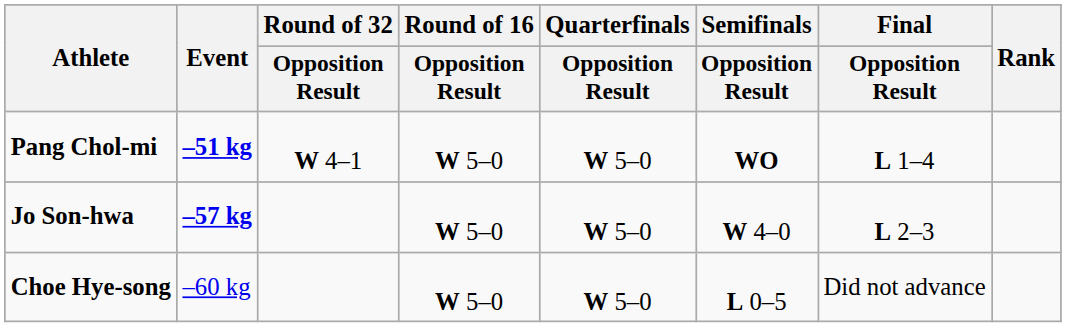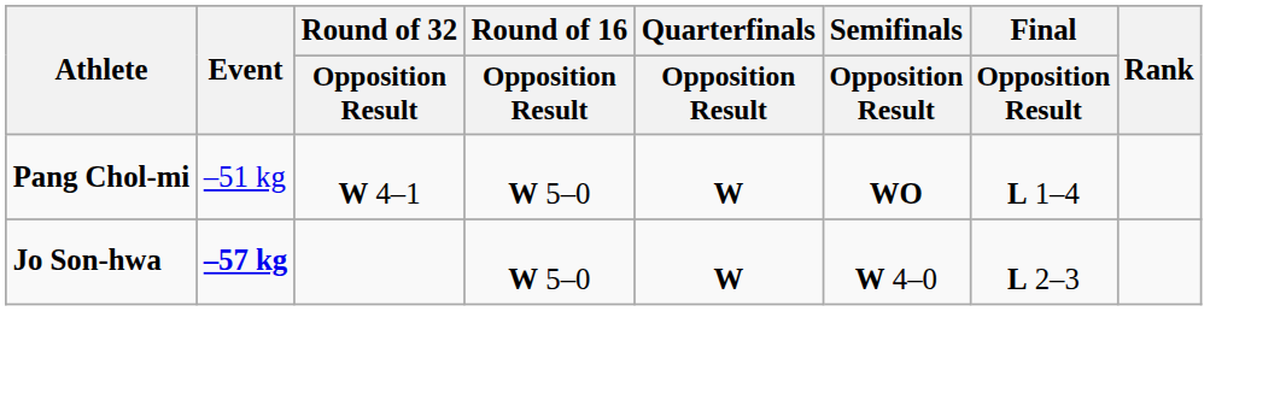 <table class=wikitable style=font-size:90%;text-align:center>
 <tr>
 <th rowspan="2">Athlete</th>
 <th rowspan="2">Event</th>
 <th>Round of 32</th>
 <th>Round of 16</th>
 <th>Quarterfinals</th>
 <th>Semifinals</th>
 <th>Final</th>
 <th rowspan=2>Rank</th>
 </tr>
 <tr style="font-size:95%">
 <th>Opposition<br>Result</th>
 <th>Opposition<br>Result</th>
 <th>Opposition<br>Result</th>
 <th>Opposition<br>Result</th>
 <th>Opposition<br>Result</th>
 </tr>
 <tr>
 <td align=left><strong>Pang Chol-mi</strong></td>
-<td align=left><strong><a href='#'>–51 kg</a></strong></td>
+<td align=left><a href='#'>–51 kg</a></td>
 <td><br><strong>W</strong> 4–1</td>
 <td><br><strong>W</strong> 5–0</td>
-<td><br><strong>W</strong> 5–0</td>
+<td><br><strong>W</strong> </td>
 <td><br><strong>WO</strong></td>
 <td><br><strong>L</strong> 1–4</td>
 <td></td>
 </tr>
 <tr>
 <td align=left><strong>Jo Son-hwa</strong></td>
 <td align=left><strong><a href='#'>–57 kg</a></strong></td>
 <td></td>
 <td><br><strong>W</strong> 5–0</td>
-<td><br><strong>W</strong> 5–0</td>
+<td><br><strong>W</strong> </td>
 <td><br><strong>W</strong> 4–0</td>
 <td><br><strong>L</strong> 2–3</td>
 <td></td>
 </tr>
-<tr>
-<td align=left><strong>Choe Hye-song</strong></td>
-<td align=left><a href='#'>–60 kg</a></td>
-<td></td>
-<td><br><strong>W</strong> 5–0</td>
-<td><br><strong>W</strong> 5–0</td>
-<td><br><strong>L</strong> 0–5</td>
-<td>Did not advance</td>
-<td></td>
-</tr>
 </table>
